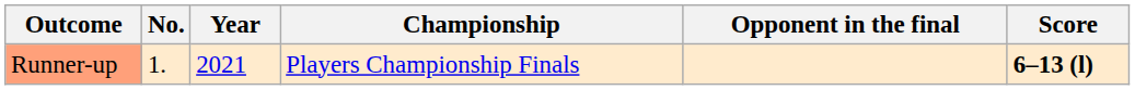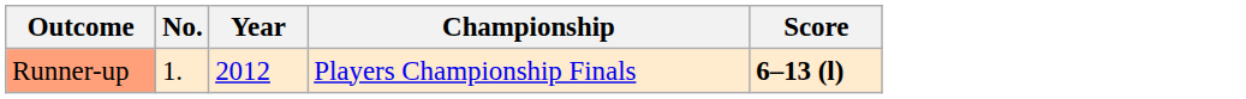 <table class="sortable wikitable">
 <tr>
 <th width="80">Outcome</th>
 <th width="20">No.</th>
 <th width="50">Year</th>
 <th style="width:250px;">Championship</th>
-<th style="width:200px;">Opponent in the final</th>
 <th width="70">Score</th>
 </tr>
 <tr style="background:#ffebcd;">
 <td style="background:#ffa07a;">Runner-up</td>
 <td>1.</td>
-<td><a href='#'>2021</a></td>
+<td><a href='#'>2012</a></td>
 <td><a href='#'>Players Championship Finals</a></td>
-<td> </td>
 <td><strong>6–13 (l)</strong></td>
 </tr>
 </table>
